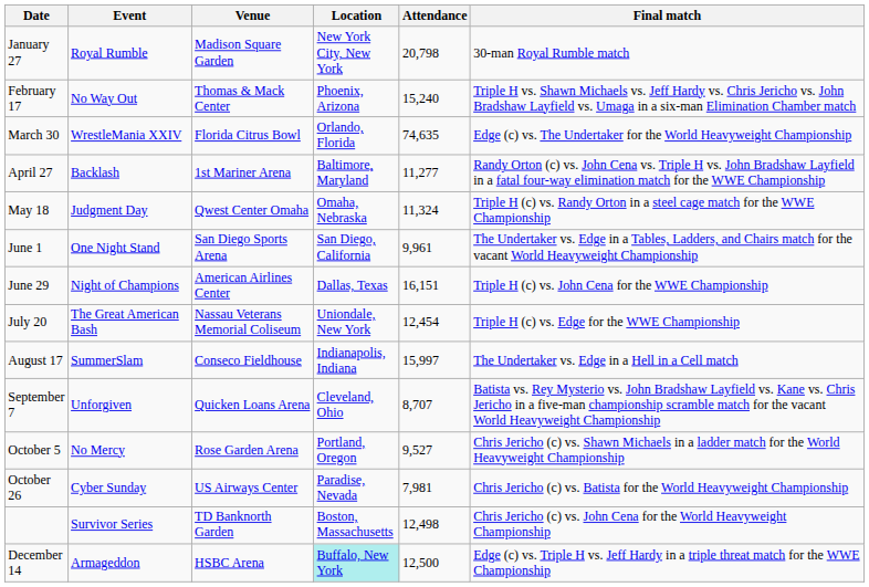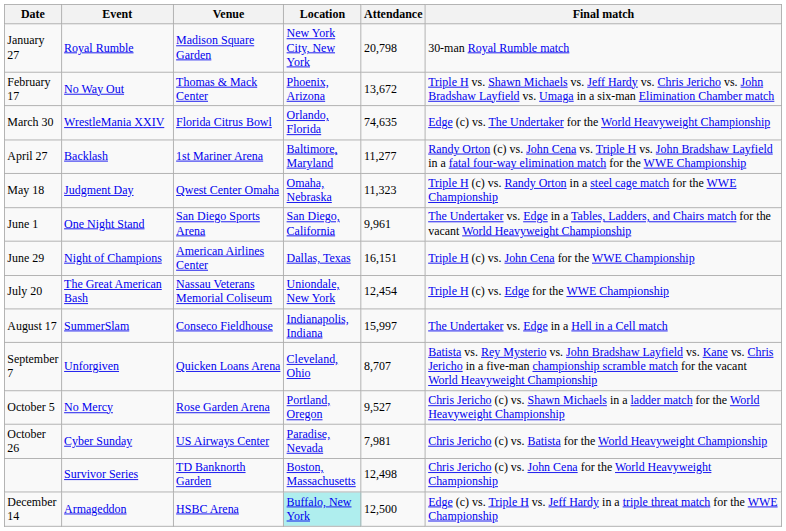 <table id="Past_events_2008" class="sortable wikitable succession-box" style="font-size:85%; width:100%">
 <tr>
 <th scope="col" style="width:5%;">Date</th>
 <th scope="col" style="width:15%;">Event</th>
 <th scope="col" style="width:15%;">Venue</th>
 <th scope="col" style="width:10%;">Location</th>
 <th scope="col" style="width:5%;">Attendance</th>
 <th scope="col" style="width:50%;">Final match</th>
 </tr>
 <tr>
 <td>January 27</td>
 <td><a href='#'>Royal Rumble</a></td>
 <td><a href='#'>Madison Square Garden</a></td>
 <td><a href='#'>New York City, New York</a></td>
 <td>20,798</td>
 <td>30-man <a href='#'>Royal Rumble match</a></td>
 </tr>
 <tr>
 <td>February 17</td>
 <td><a href='#'>No Way Out</a></td>
 <td><a href='#'>Thomas & Mack Center</a></td>
 <td><a href='#'>Phoenix, Arizona</a></td>
-<td>15,240</td>
+<td>13,672</td>
 <td><a href='#'>Triple H</a> vs. <a href='#'>Shawn Michaels</a> vs. <a href='#'>Jeff Hardy</a> vs. <a href='#'>Chris Jericho</a> vs. <a href='#'>John Bradshaw Layfield</a> vs. <a href='#'>Umaga</a> in a six-man <a href='#'>Elimination Chamber match</a></td>
 </tr>
 <tr>
 <td>March 30</td>
 <td><a href='#'>WrestleMania XXIV</a></td>
 <td><a href='#'>Florida Citrus Bowl</a></td>
 <td><a href='#'>Orlando, Florida</a></td>
 <td>74,635</td>
 <td><a href='#'>Edge</a> (c) vs. <a href='#'>The Undertaker</a> for the <a href='#'>World Heavyweight Championship</a></td>
 </tr>
 <tr>
 <td>April 27</td>
 <td><a href='#'>Backlash</a></td>
 <td><a href='#'>1st Mariner Arena</a></td>
 <td><a href='#'>Baltimore, Maryland</a></td>
 <td>11,277</td>
 <td><a href='#'>Randy Orton</a> (c) vs. <a href='#'>John Cena</a> vs. <a href='#'>Triple H</a> vs. <a href='#'>John Bradshaw Layfield</a> in a <a href='#'>fatal four-way elimination match</a> for the <a href='#'>WWE Championship</a></td>
 </tr>
 <tr>
 <td>May 18</td>
 <td><a href='#'>Judgment Day</a></td>
 <td><a href='#'>Qwest Center Omaha</a></td>
 <td><a href='#'>Omaha, Nebraska</a></td>
-<td>11,324</td>
+<td>11,323</td>
 <td><a href='#'>Triple H</a> (c) vs. <a href='#'>Randy Orton</a> in a <a href='#'>steel cage match</a> for the <a href='#'>WWE Championship</a></td>
 </tr>
 <tr>
 <td>June 1</td>
 <td><a href='#'>One Night Stand</a></td>
 <td><a href='#'>San Diego Sports Arena</a></td>
 <td><a href='#'>San Diego, California</a></td>
 <td>9,961</td>
 <td><a href='#'>The Undertaker</a> vs. <a href='#'>Edge</a> in a <a href='#'>Tables, Ladders, and Chairs match</a> for the vacant <a href='#'>World Heavyweight Championship</a></td>
 </tr>
 <tr>
 <td>June 29</td>
 <td><a href='#'>Night of Champions</a></td>
 <td><a href='#'>American Airlines Center</a></td>
 <td><a href='#'>Dallas, Texas</a></td>
 <td>16,151</td>
 <td><a href='#'>Triple H</a> (c) vs. <a href='#'>John Cena</a> for the <a href='#'>WWE Championship</a></td>
 </tr>
 <tr>
 <td>July 20</td>
 <td><a href='#'>The Great American Bash</a></td>
 <td><a href='#'>Nassau Veterans Memorial Coliseum</a></td>
 <td><a href='#'>Uniondale, New York</a></td>
 <td>12,454</td>
 <td><a href='#'>Triple H</a> (c) vs. <a href='#'>Edge</a> for the <a href='#'>WWE Championship</a></td>
 </tr>
 <tr>
 <td>August 17</td>
 <td><a href='#'>SummerSlam</a></td>
 <td><a href='#'>Conseco Fieldhouse</a></td>
 <td><a href='#'>Indianapolis, Indiana</a></td>
 <td>15,997</td>
 <td><a href='#'>The Undertaker</a> vs. <a href='#'>Edge</a> in a <a href='#'>Hell in a Cell match</a></td>
 </tr>
 <tr>
 <td>September 7</td>
 <td><a href='#'>Unforgiven</a></td>
 <td><a href='#'>Quicken Loans Arena</a></td>
 <td><a href='#'>Cleveland, Ohio</a></td>
 <td>8,707</td>
 <td><a href='#'>Batista</a> vs. <a href='#'>Rey Mysterio</a> vs. <a href='#'>John Bradshaw Layfield</a> vs. <a href='#'>Kane</a> vs. <a href='#'>Chris Jericho</a> in a five-man <a href='#'>championship scramble match</a> for the vacant <a href='#'>World Heavyweight Championship</a></td>
 </tr>
 <tr>
 <td>October 5</td>
 <td><a href='#'>No Mercy</a></td>
 <td><a href='#'>Rose Garden Arena</a></td>
 <td><a href='#'>Portland, Oregon</a></td>
 <td>9,527</td>
 <td><a href='#'>Chris Jericho</a> (c) vs. <a href='#'>Shawn Michaels</a> in a <a href='#'>ladder match</a> for the <a href='#'>World Heavyweight Championship</a></td>
 </tr>
 <tr>
 <td>October 26</td>
 <td><a href='#'>Cyber Sunday</a></td>
 <td><a href='#'>US Airways Center</a></td>
 <td><a href='#'>Paradise, Nevada</a></td>
 <td>7,981</td>
 <td><a href='#'>Chris Jericho</a> (c) vs. <a href='#'>Batista</a> for the <a href='#'>World Heavyweight Championship</a></td>
 </tr>
 <tr>
 <td></td>
 <td><a href='#'>Survivor Series</a></td>
 <td><a href='#'>TD Banknorth Garden</a></td>
 <td><a href='#'>Boston, Massachusetts</a></td>
 <td>12,498</td>
 <td><a href='#'>Chris Jericho</a> (c) vs. <a href='#'>John Cena</a> for the <a href='#'>World Heavyweight Championship</a></td>
 </tr>
 <tr>
 <td>December 14</td>
 <td><a href='#'>Armageddon</a></td>
 <td><a href='#'>HSBC Arena</a></td>
 <td style="background: paleturquoise;"><a href='#'>Buffalo, New York</a></td>
 <td>12,500</td>
 <td><a href='#'>Edge</a> (c) vs. <a href='#'>Triple H</a> vs. <a href='#'>Jeff Hardy</a> in a <a href='#'>triple threat match</a> for the <a href='#'>WWE Championship</a></td>
 </tr>
 </table>
